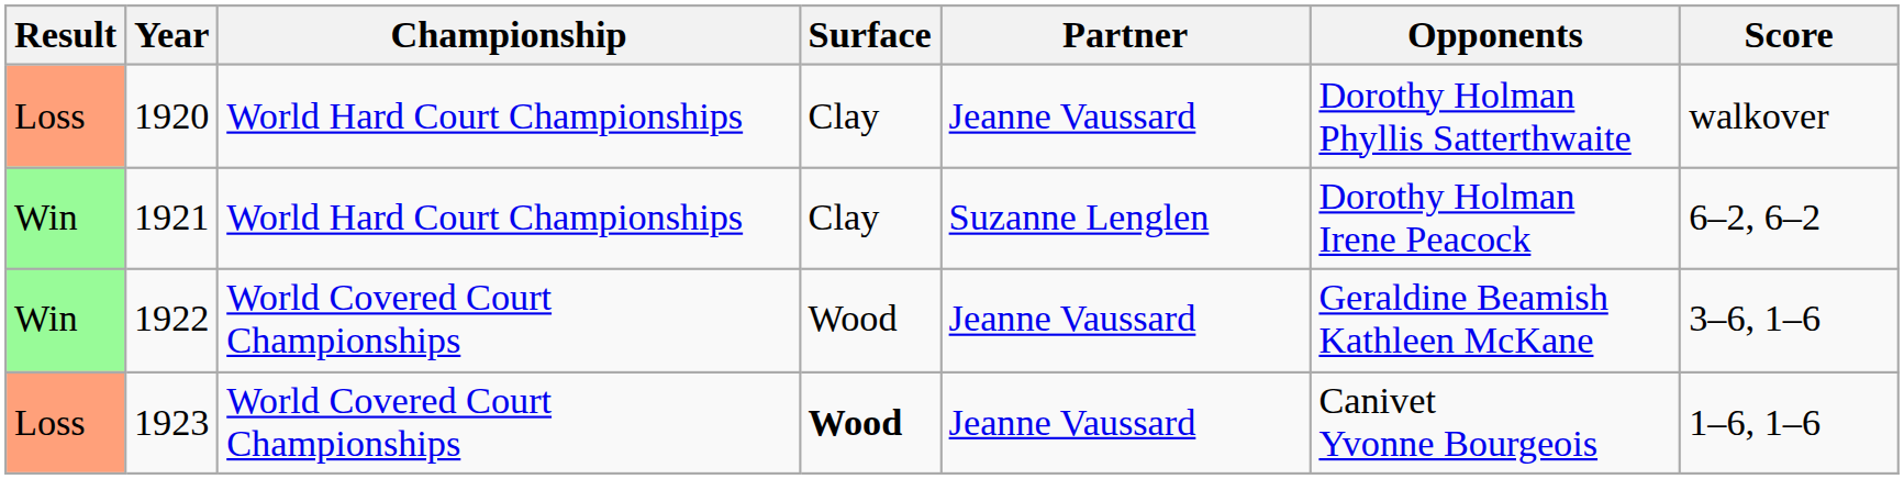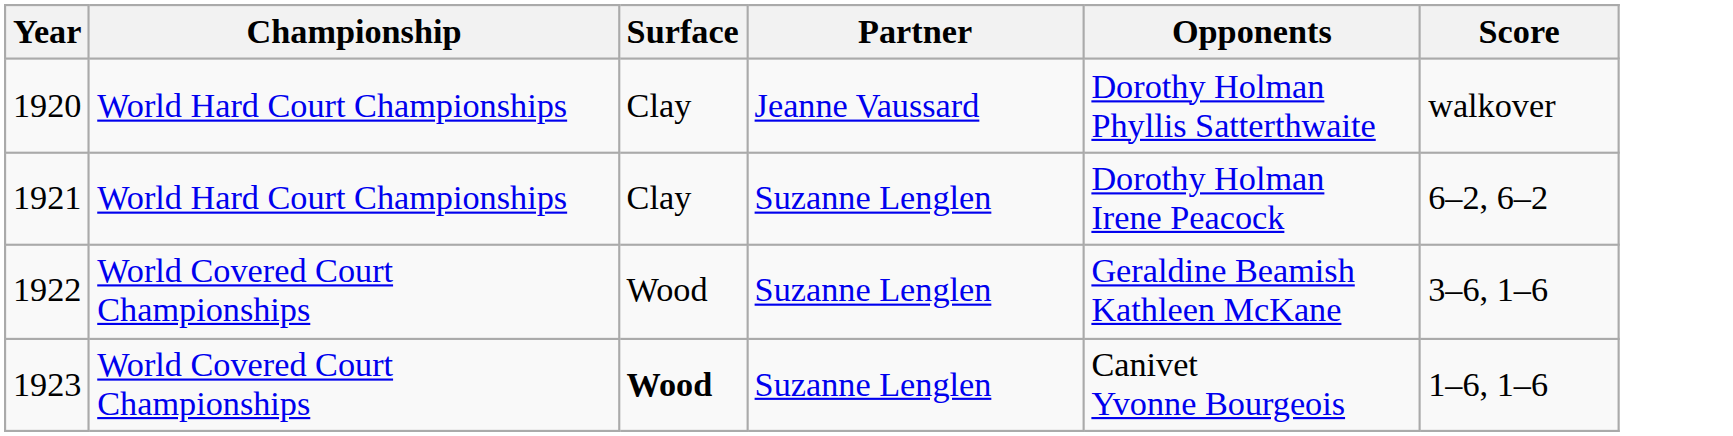 <table class="sortable wikitable">
 <tr>
-<th>Result</th>
 <th>Year</th>
 <th style="width:240px">Championship</th>
 <th style="width:50px">Surface</th>
 <th style="width:150px">Partner</th>
 <th style="width:150px">Opponents</th>
 <th style="width:85px" class="unsortable">Score</th>
 </tr>
 <tr>
-<td style="background:#ffa07a;">Loss</td>
 <td>1920</td>
 <td><a href='#'>World Hard Court Championships</a></td>
 <td>Clay</td>
 <td> <a href='#'>Jeanne Vaussard</a></td>
 <td> <a href='#'>Dorothy Holman</a> <br> <a href='#'>Phyllis Satterthwaite</a></td>
 <td>walkover</td>
 </tr>
 <tr>
-<td style="background:#98fb98;">Win</td>
 <td>1921</td>
 <td><a href='#'>World Hard Court Championships</a></td>
 <td>Clay</td>
 <td> <a href='#'>Suzanne Lenglen</a></td>
 <td> <a href='#'>Dorothy Holman</a> <br> <a href='#'>Irene Peacock</a></td>
 <td>6–2, 6–2</td>
 </tr>
 <tr>
-<td style="background:#98fb98;">Win</td>
 <td>1922</td>
 <td><a href='#'>World Covered Court Championships</a></td>
 <td>Wood</td>
-<td> <a href='#'>Jeanne Vaussard</a></td>
+<td> <a href='#'>Suzanne Lenglen</a></td>
 <td> <a href='#'>Geraldine Beamish</a> <br>  <a href='#'>Kathleen McKane</a></td>
 <td>3–6, 1–6</td>
 </tr>
 <tr>
-<td style="background:#ffa07a;">Loss</td>
 <td>1923</td>
 <td><a href='#'>World Covered Court Championships</a></td>
 <td><strong>Wood</strong></td>
-<td> <a href='#'>Jeanne Vaussard</a></td>
+<td> <a href='#'>Suzanne Lenglen</a></td>
 <td> Canivet <br> <a href='#'>Yvonne Bourgeois</a></td>
 <td>1–6, 1–6</td>
 </tr>
 </table>
